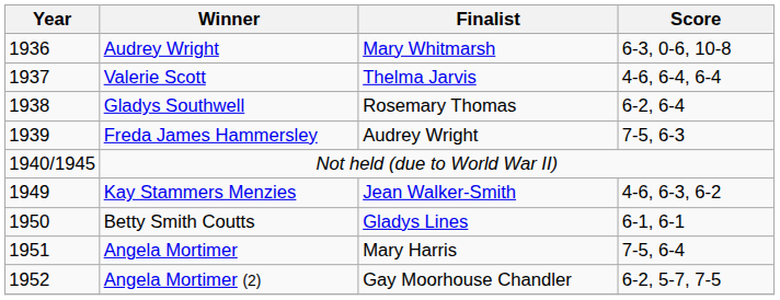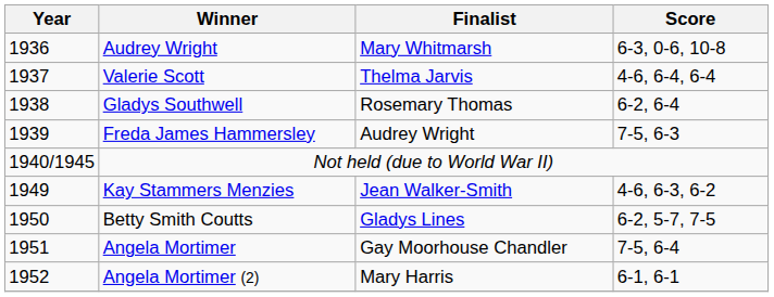 <table class="wikitable">
 <tr>
 <th style="width:60px;">Year</th>
 <th style="width:220px;">Winner</th>
 <th style="width:220px;">Finalist</th>
 <th style="width:130px;">Score</th>
 </tr>
 <tr>
 <td>1936</td>
 <td> <a href='#'>Audrey Wright</a></td>
 <td> <a href='#'>Mary Whitmarsh</a></td>
 <td>6-3, 0-6, 10-8</td>
 </tr>
 <tr>
 <td>1937</td>
 <td> <a href='#'>Valerie Scott</a></td>
 <td> <a href='#'>Thelma Jarvis</a></td>
 <td>4-6, 6-4, 6-4</td>
 </tr>
 <tr>
 <td>1938</td>
 <td> <a href='#'>Gladys Southwell</a></td>
 <td> Rosemary Thomas</td>
 <td>6-2, 6-4</td>
 </tr>
 <tr>
 <td>1939</td>
 <td> <a href='#'>Freda James Hammersley</a></td>
 <td> Audrey Wright</td>
 <td>7-5, 6-3</td>
 </tr>
 <tr>
 <td>1940/1945</td>
 <td colspan=4 align=center><em>Not held (due to World War II)</em></td>
 </tr>
 <tr>
 <td>1949</td>
 <td> <a href='#'>Kay Stammers Menzies</a></td>
 <td> <a href='#'>Jean Walker-Smith</a></td>
 <td>4-6, 6-3, 6-2</td>
 </tr>
 <tr>
 <td>1950</td>
 <td> Betty Smith Coutts</td>
 <td> <a href='#'>Gladys Lines</a></td>
-<td>6-1, 6-1</td>
+<td>6-2, 5-7, 7-5</td>
 </tr>
 <tr>
 <td>1951</td>
 <td> <a href='#'>Angela Mortimer</a></td>
-<td> Mary Harris</td>
+<td> Gay Moorhouse Chandler</td>
 <td>7-5, 6-4</td>
 </tr>
 <tr>
 <td>1952</td>
 <td> <a href='#'>Angela Mortimer</a> <small>(2)</small></td>
-<td> Gay Moorhouse Chandler</td>
-<td>6-2, 5-7, 7-5</td>
+<td> Mary Harris</td>
+<td>6-1, 6-1</td>
 </tr>
 <tr>
 </tr>
 </table>
